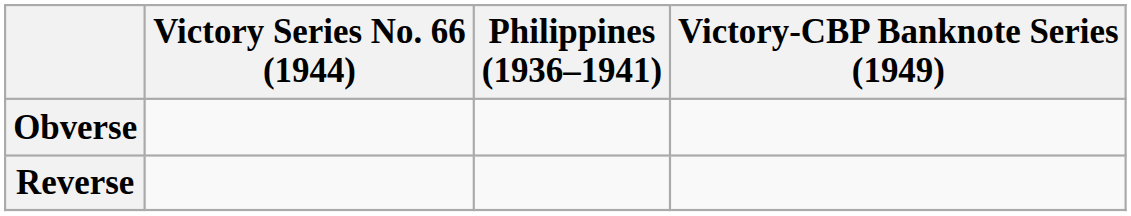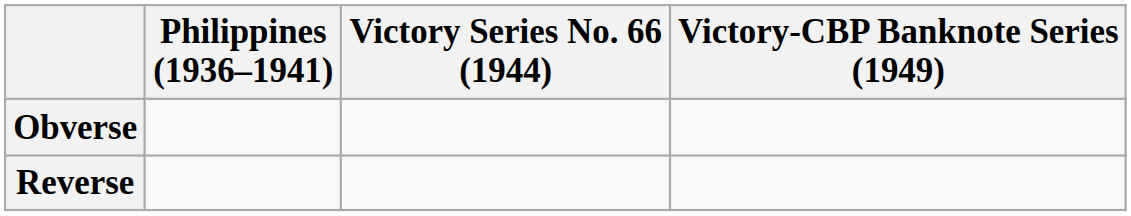 <table class="wikitable">
 <tr>
 <th></th>
+<th>Philippines <br>(1936–1941)</th>
 <th>Victory Series No. 66 <br>(1944)</th>
-<th>Philippines <br>(1936–1941)</th>
 <th>Victory-CBP Banknote Series <br>(1949)</th>
 </tr>
 <tr>
 <th>Obverse</th>
 <td></td>
 <td></td>
 <td></td>
 </tr>
 <tr>
 <th>Reverse</th>
 <td></td>
 <td></td>
 <td></td>
 </tr>
 </table>
